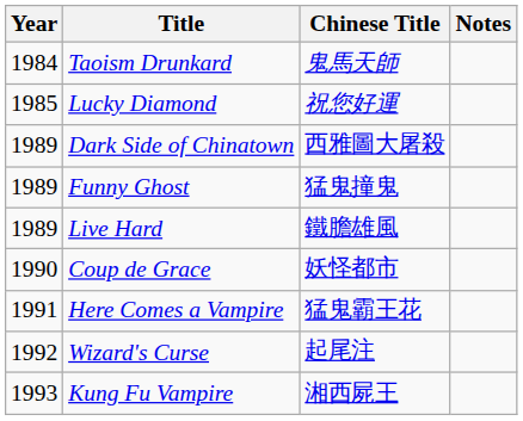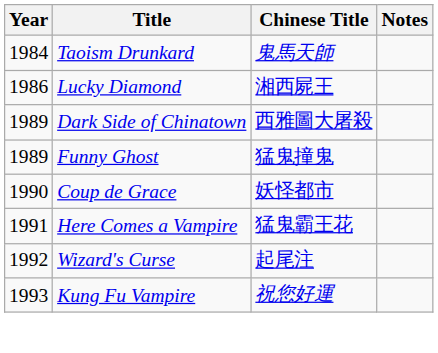 <table class="wikitable">
 <tr>
 <th>Year</th>
 <th>Title</th>
 <th>Chinese Title</th>
 <th>Notes</th>
 </tr>
 <tr>
 <td>1984</td>
 <td><em><a href='#'>Taoism Drunkard</a></em></td>
 <td><em><a href='#'>鬼馬天師</a></em></td>
 <td></td>
 </tr>
 <tr>
-<td>1985</td>
+<td>1986</td>
 <td><em><a href='#'>Lucky Diamond</a></em></td>
-<td><em><a href='#'>祝您好運</a></em></td>
+<td><a href='#'>湘西屍王</a></td>
 <td></td>
 </tr>
 <tr>
 <td>1989</td>
 <td><em><a href='#'>Dark Side of Chinatown</a></em></td>
 <td><a href='#'>西雅圖大屠殺</a></td>
 <td></td>
 </tr>
 <tr>
 <td>1989</td>
 <td><em><a href='#'>Funny Ghost</a></em></td>
 <td><a href='#'>猛鬼撞鬼</a></td>
-<td></td>
-</tr>
-<tr>
-<td>1989</td>
-<td><em><a href='#'>Live Hard</a></em></td>
-<td><a href='#'>鐵膽雄風</a></td>
 <td></td>
 </tr>
 <tr>
 <td>1990</td>
 <td><em><a href='#'>Coup de Grace</a></em></td>
 <td><a href='#'>妖怪都市</a></td>
 <td></td>
 </tr>
 <tr>
 <td>1991</td>
 <td><em><a href='#'>Here Comes a Vampire</a></em></td>
 <td><a href='#'>猛鬼霸王花</a></td>
 <td></td>
 </tr>
 <tr>
 <td>1992</td>
 <td><em><a href='#'>Wizard's Curse</a></em></td>
 <td><a href='#'>起尾注</a></td>
 <td></td>
 </tr>
 <tr>
 <td>1993</td>
 <td><em><a href='#'>Kung Fu Vampire</a></em></td>
-<td><a href='#'>湘西屍王</a></td>
+<td><em><a href='#'>祝您好運</a></em></td>
 <td></td>
 </tr>
 </table>
